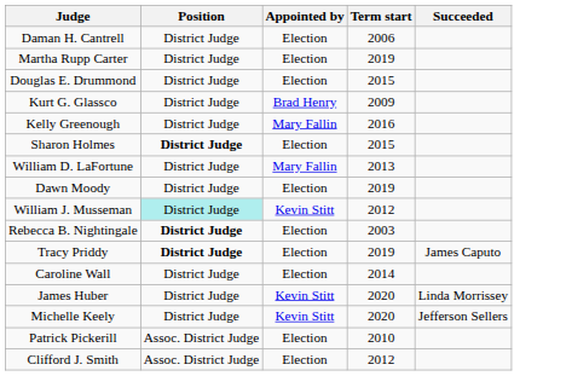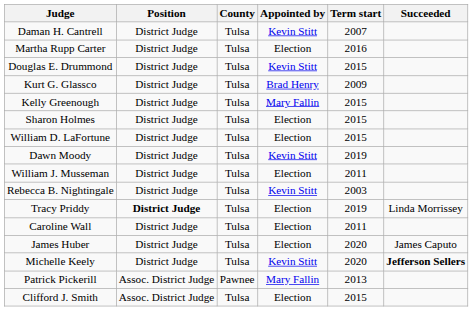 <table class="wikitable sortable" style="text-align:center">
 <tr>
 <th>Judge</th>
 <th>Position</th>
+<th>County</th>
 <th>Appointed by</th>
 <th>Term start</th>
 <th>Succeeded</th>
 </tr>
 <tr>
 <td>Daman H. Cantrell</td>
 <td>District Judge</td>
-<td>Election</td>
-<td>2006</td>
+<td>Tulsa</td>
+<td><a href='#'>Kevin Stitt</a></td>
+<td>2007</td>
 <td></td>
 </tr>
 <tr>
 <td>Martha Rupp Carter</td>
 <td>District Judge</td>
+<td>Tulsa</td>
 <td>Election</td>
-<td>2019</td>
+<td>2016</td>
 <td></td>
 </tr>
 <tr>
 <td>Douglas E. Drummond</td>
 <td>District Judge</td>
-<td>Election</td>
+<td>Tulsa</td>
+<td><a href='#'>Kevin Stitt</a></td>
 <td>2015</td>
 <td></td>
 </tr>
 <tr>
 <td>Kurt G. Glassco</td>
 <td>District Judge</td>
+<td>Tulsa</td>
 <td><a href='#'>Brad Henry</a></td>
 <td>2009</td>
 <td></td>
 </tr>
 <tr>
 <td>Kelly Greenough</td>
 <td>District Judge</td>
+<td>Tulsa</td>
 <td><a href='#'>Mary Fallin</a></td>
-<td>2016</td>
+<td>2015</td>
 <td></td>
 </tr>
 <tr>
 <td>Sharon Holmes</td>
-<td><strong>District Judge</strong></td>
+<td>District Judge</td>
+<td>Tulsa</td>
 <td>Election</td>
 <td>2015</td>
 <td></td>
 </tr>
 <tr>
 <td>William D. LaFortune</td>
 <td>District Judge</td>
-<td><a href='#'>Mary Fallin</a></td>
-<td>2013</td>
+<td>Tulsa</td>
+<td>Election</td>
+<td>2015</td>
 <td></td>
 </tr>
 <tr>
 <td>Dawn Moody</td>
 <td>District Judge</td>
-<td>Election</td>
+<td>Tulsa</td>
+<td><a href='#'>Kevin Stitt</a></td>
 <td>2019</td>
 <td></td>
 </tr>
 <tr>
 <td>William J. Musseman</td>
-<td style="background: paleturquoise;">District Judge</td>
-<td><a href='#'>Kevin Stitt</a></td>
-<td>2012</td>
+<td>District Judge</td>
+<td>Tulsa</td>
+<td>Election</td>
+<td>2011</td>
 <td></td>
 </tr>
 <tr>
 <td>Rebecca B. Nightingale</td>
-<td><strong>District Judge</strong></td>
-<td>Election</td>
+<td>District Judge</td>
+<td>Tulsa</td>
+<td><a href='#'>Kevin Stitt</a></td>
 <td>2003</td>
 <td></td>
 </tr>
 <tr>
 <td>Tracy Priddy</td>
 <td><strong>District Judge</strong></td>
+<td>Tulsa</td>
 <td>Election</td>
 <td>2019</td>
-<td>James Caputo</td>
+<td>Linda Morrissey</td>
 </tr>
 <tr>
 <td>Caroline Wall</td>
 <td>District Judge</td>
+<td>Tulsa</td>
 <td>Election</td>
-<td>2014</td>
+<td>2011</td>
 <td></td>
 </tr>
 <tr>
 <td>James Huber</td>
 <td>District Judge</td>
-<td><a href='#'>Kevin Stitt</a></td>
+<td>Tulsa</td>
+<td>Election</td>
 <td>2020</td>
-<td>Linda Morrissey</td>
+<td>James Caputo</td>
 </tr>
 <tr>
 <td>Michelle Keely</td>
 <td>District Judge</td>
+<td>Tulsa</td>
 <td><a href='#'>Kevin Stitt</a></td>
 <td>2020</td>
-<td>Jefferson Sellers</td>
+<td><strong>Jefferson Sellers</strong></td>
 </tr>
 <tr>
 <td>Patrick Pickerill</td>
 <td>Assoc. District Judge</td>
-<td>Election</td>
-<td>2010</td>
+<td>Pawnee</td>
+<td><a href='#'>Mary Fallin</a></td>
+<td>2013</td>
 <td></td>
 </tr>
 <tr>
 <td>Clifford J. Smith</td>
 <td>Assoc. District Judge</td>
+<td>Tulsa</td>
 <td>Election</td>
-<td>2012</td>
+<td>2015</td>
 <td></td>
 </tr>
 </table>
